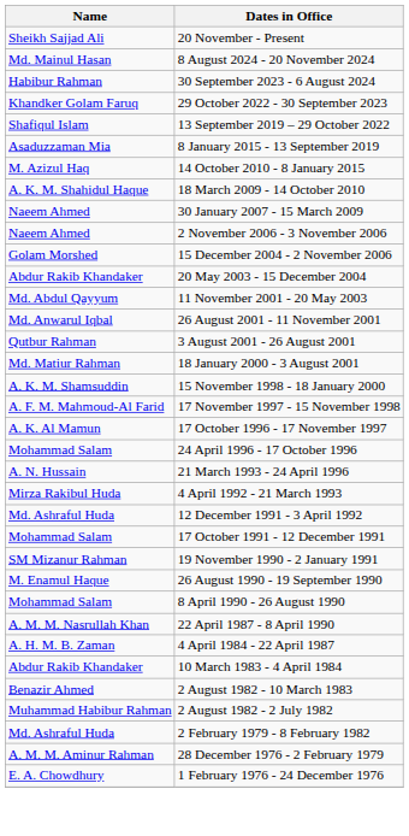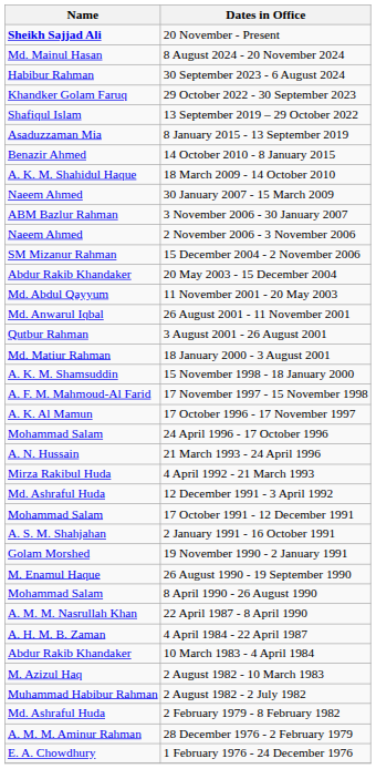 <table class="wikitable sortable">
 <tr>
 <th>Name</th>
 <th>Dates in Office</th>
 </tr>
 <tr>
-<td><a href='#'>Sheikh Sajjad Ali</a></td>
+<td><strong><a href='#'>Sheikh Sajjad Ali</a></strong></td>
 <td>20 November - Present</td>
 </tr>
 <tr>
 <td><a href='#'>Md. Mainul Hasan</a></td>
 <td>8 August 2024 - 20 November 2024</td>
 </tr>
 <tr>
 <td><a href='#'>Habibur Rahman</a></td>
 <td>30 September 2023 - 6 August 2024</td>
 </tr>
 <tr>
 <td><a href='#'>Khandker Golam Faruq</a></td>
 <td>29 October 2022 - 30 September 2023</td>
 </tr>
 <tr>
 <td><a href='#'>Shafiqul Islam</a></td>
 <td>13 September 2019 – 29 October 2022</td>
 </tr>
 <tr>
 <td><a href='#'>Asaduzzaman Mia</a></td>
 <td>8 January 2015 -  13 September 2019</td>
 </tr>
 <tr>
-<td><a href='#'>M. Azizul Haq</a></td>
+<td><a href='#'>Benazir Ahmed</a></td>
 <td>14 October 2010 - 8 January 2015</td>
 </tr>
 <tr>
 <td><a href='#'>A. K. M. Shahidul Haque</a></td>
 <td>18 March 2009 - 14 October 2010</td>
 </tr>
 <tr>
 <td><a href='#'>Naeem Ahmed</a></td>
 <td>30 January 2007 - 15 March 2009</td>
 </tr>
 <tr>
+<td><a href='#'>ABM Bazlur Rahman</a></td>
+<td>3 November 2006 - 30 January 2007</td>
+</tr>
+<tr>
 <td><a href='#'>Naeem Ahmed</a></td>
 <td>2 November 2006 - 3 November 2006</td>
 </tr>
 <tr>
-<td><a href='#'>Golam Morshed</a></td>
+<td><a href='#'>SM Mizanur Rahman</a></td>
 <td>15 December 2004 - 2 November 2006</td>
 </tr>
 <tr>
 <td><a href='#'>Abdur Rakib Khandaker</a></td>
 <td>20 May 2003 - 15 December 2004</td>
 </tr>
 <tr>
 <td><a href='#'>Md. Abdul Qayyum</a></td>
 <td>11 November 2001 - 20 May 2003</td>
 </tr>
 <tr>
 <td><a href='#'>Md. Anwarul Iqbal</a></td>
 <td>26 August 2001 - 11 November 2001</td>
 </tr>
 <tr>
 <td><a href='#'>Qutbur Rahman</a></td>
 <td>3 August 2001 - 26 August 2001</td>
 </tr>
 <tr>
 <td><a href='#'>Md. Matiur Rahman</a></td>
 <td>18 January 2000 - 3 August 2001</td>
 </tr>
 <tr>
 <td><a href='#'>A. K. M. Shamsuddin</a></td>
 <td>15 November 1998 - 18 January 2000</td>
 </tr>
 <tr>
 <td><a href='#'>A. F. M. Mahmoud-Al Farid</a></td>
 <td>17 November 1997 - 15 November 1998</td>
 </tr>
 <tr>
 <td><a href='#'>A. K. Al Mamun</a></td>
 <td>17 October 1996 - 17 November 1997</td>
 </tr>
 <tr>
 <td><a href='#'>Mohammad Salam</a></td>
 <td>24 April 1996 - 17 October 1996</td>
 </tr>
 <tr>
 <td><a href='#'>A. N. Hussain</a></td>
 <td>21 March 1993 - 24 April 1996</td>
 </tr>
 <tr>
 <td><a href='#'>Mirza Rakibul Huda</a></td>
 <td>4 April 1992 - 21 March 1993</td>
 </tr>
 <tr>
 <td><a href='#'>Md. Ashraful Huda</a></td>
 <td>12 December 1991 - 3 April 1992</td>
 </tr>
 <tr>
 <td><a href='#'>Mohammad Salam</a></td>
 <td>17 October 1991 - 12 December 1991</td>
 </tr>
 <tr>
-<td><a href='#'>SM Mizanur Rahman</a></td>
+<td><a href='#'>A. S. M. Shahjahan</a></td>
+<td>2 January 1991 - 16 October 1991</td>
+</tr>
+<tr>
+<td><a href='#'>Golam Morshed</a></td>
 <td>19 November 1990 - 2 January 1991</td>
 </tr>
 <tr>
 <td><a href='#'>M. Enamul Haque</a></td>
 <td>26 August 1990 - 19 September 1990</td>
 </tr>
 <tr>
 <td><a href='#'>Mohammad Salam</a></td>
 <td>8 April 1990 - 26 August 1990</td>
 </tr>
 <tr>
 <td><a href='#'>A. M. M. Nasrullah Khan</a></td>
 <td>22 April 1987 - 8 April 1990</td>
 </tr>
 <tr>
 <td><a href='#'>A. H. M. B. Zaman</a></td>
 <td>4 April 1984 - 22 April 1987</td>
 </tr>
 <tr>
 <td><a href='#'>Abdur Rakib Khandaker</a></td>
 <td>10 March 1983 - 4 April 1984</td>
 </tr>
 <tr>
-<td><a href='#'>Benazir Ahmed</a></td>
+<td><a href='#'>M. Azizul Haq</a></td>
 <td>2 August 1982 - 10 March 1983</td>
 </tr>
 <tr>
 <td><a href='#'>Muhammad Habibur Rahman</a></td>
 <td>2 August 1982 - 2 July 1982</td>
 </tr>
 <tr>
 <td><a href='#'>Md. Ashraful Huda</a></td>
 <td>2 February 1979 - 8 February 1982</td>
 </tr>
 <tr>
 <td><a href='#'>A. M. M. Aminur Rahman</a></td>
 <td>28 December 1976 - 2 February 1979</td>
 </tr>
 <tr>
 <td><a href='#'>E. A. Chowdhury</a></td>
 <td>1 February 1976 - 24 December 1976</td>
 </tr>
 <tr>
 </tr>
 </table>
